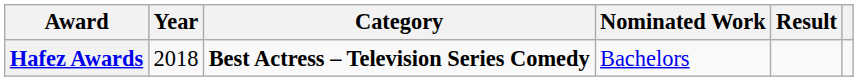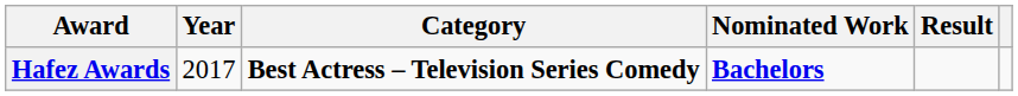 <table class="wikitable sortable plainrowheaders">
 <tr>
 <th scope="col">Award</th>
 <th scope="col">Year</th>
 <th scope="col">Category</th>
 <th scope="col">Nominated Work</th>
 <th scope="col">Result</th>
 <th scope="col" class="unsortable"></th>
 </tr>
 <tr>
 <th scope="row"><a href='#'>Hafez Awards</a></th>
-<td>2018</td>
+<td>2017</td>
 <td><strong>Best Actress – Television Series Comedy</strong></td>
-<td><a href='#'>Bachelors</a></td>
+<td><strong><a href='#'>Bachelors</a></strong></td>
 <td></td>
 <td></td>
 </tr>
 </table>
